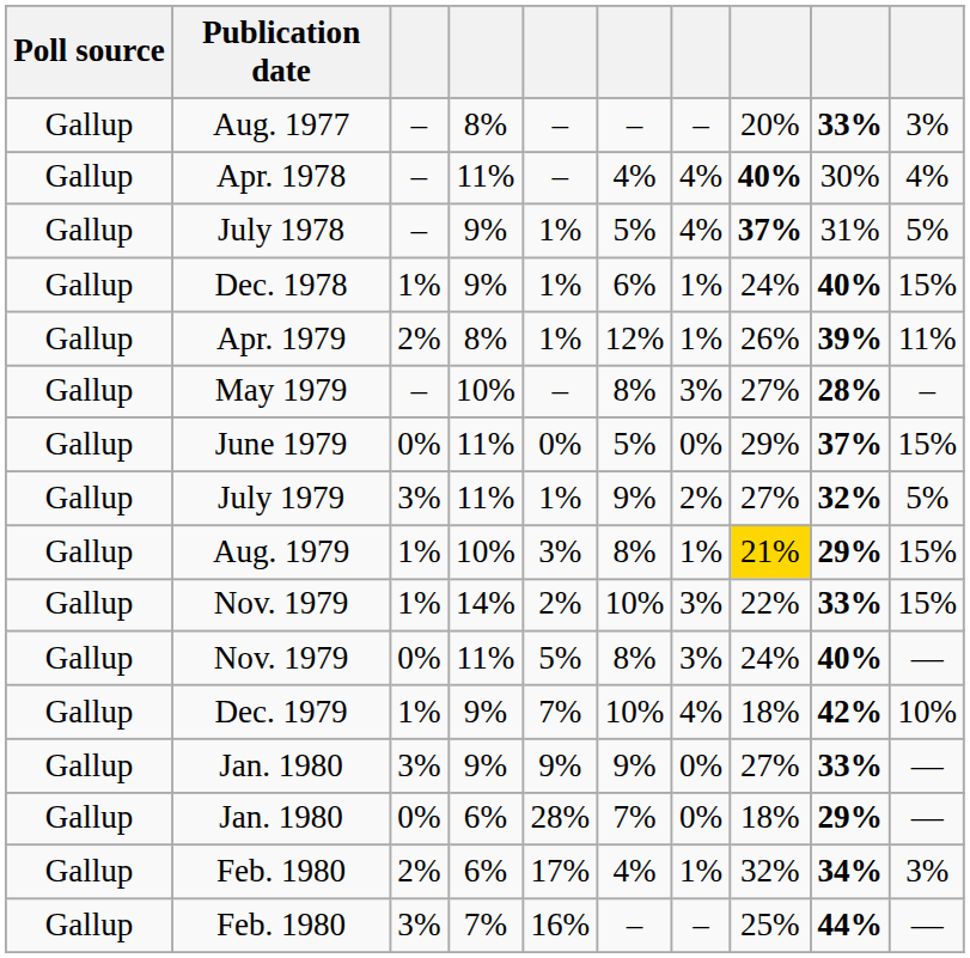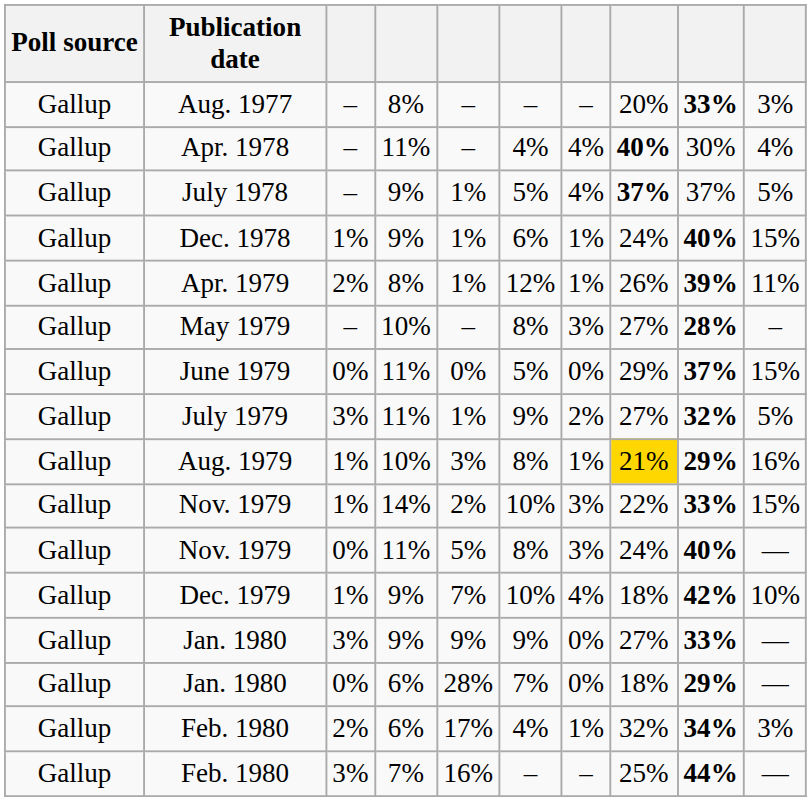 <table class="wikitable" style="font-size:90%;text-align:center;">
 <tr>
 <th>Poll source</th>
 <th style="width:90px;">Publication date</th>
 <th></th>
 <th></th>
 <th></th>
 <th></th>
 <th></th>
 <th></th>
 <th></th>
 <th></th>
 </tr>
 <tr>
 <td>Gallup</td>
 <td>Aug. 1977</td>
 <td>–</td>
 <td>8%</td>
 <td>–</td>
 <td>–</td>
 <td>–</td>
 <td>20%</td>
 <td><strong>33%</strong></td>
 <td>3%</td>
 </tr>
 <tr>
 <td>Gallup</td>
 <td>Apr. 1978</td>
 <td>–</td>
 <td>11%</td>
 <td>–</td>
 <td>4%</td>
 <td>4%</td>
 <td><strong>40%</strong></td>
 <td>30%</td>
 <td>4%</td>
 </tr>
 <tr>
 <td>Gallup</td>
 <td>July 1978</td>
 <td>–</td>
 <td>9%</td>
 <td>1%</td>
 <td>5%</td>
 <td>4%</td>
 <td><strong>37%</strong></td>
-<td>31%</td>
+<td>37%</td>
 <td>5%</td>
 </tr>
 <tr>
 <td>Gallup</td>
 <td>Dec. 1978</td>
 <td>1%</td>
 <td>9%</td>
 <td>1%</td>
 <td>6%</td>
 <td>1%</td>
 <td>24%</td>
 <td><strong>40%</strong></td>
 <td>15%</td>
 </tr>
 <tr>
 <td>Gallup</td>
 <td>Apr. 1979</td>
 <td>2%</td>
 <td>8%</td>
 <td>1%</td>
 <td>12%</td>
 <td>1%</td>
 <td>26%</td>
 <td><strong>39%</strong></td>
 <td>11%</td>
 </tr>
 <tr>
 <td>Gallup</td>
 <td>May 1979</td>
 <td>–</td>
 <td>10%</td>
 <td>–</td>
 <td>8%</td>
 <td>3%</td>
 <td>27%</td>
 <td><strong>28%</strong></td>
 <td>–</td>
 </tr>
 <tr>
 <td>Gallup</td>
 <td>June 1979</td>
 <td>0%</td>
 <td>11%</td>
 <td>0%</td>
 <td>5%</td>
 <td>0%</td>
 <td>29%</td>
 <td><strong>37%</strong></td>
 <td>15%</td>
 </tr>
 <tr>
 <td>Gallup</td>
 <td>July 1979</td>
 <td>3%</td>
 <td>11%</td>
 <td>1%</td>
 <td>9%</td>
 <td>2%</td>
 <td>27%</td>
 <td><strong>32%</strong></td>
 <td>5%</td>
 </tr>
 <tr>
 <td>Gallup</td>
 <td>Aug. 1979</td>
 <td>1%</td>
 <td>10%</td>
 <td>3%</td>
 <td>8%</td>
 <td>1%</td>
 <td style="background: gold;">21%</td>
 <td><strong>29%</strong></td>
-<td>15%</td>
+<td>16%</td>
 </tr>
 <tr>
 <td>Gallup</td>
 <td>Nov. 1979</td>
 <td>1%</td>
 <td>14%</td>
 <td>2%</td>
 <td>10%</td>
 <td>3%</td>
 <td>22%</td>
 <td><strong>33%</strong></td>
 <td>15%</td>
 </tr>
 <tr>
 <td>Gallup</td>
 <td>Nov. 1979</td>
 <td>0%</td>
 <td>11%</td>
 <td>5%</td>
 <td>8%</td>
 <td>3%</td>
 <td>24%</td>
 <td><strong>40%</strong></td>
 <td>—</td>
 </tr>
 <tr>
 <td>Gallup</td>
 <td>Dec. 1979</td>
 <td>1%</td>
 <td>9%</td>
 <td>7%</td>
 <td>10%</td>
 <td>4%</td>
 <td>18%</td>
 <td><strong>42%</strong></td>
 <td>10%</td>
 </tr>
 <tr>
 <td>Gallup</td>
 <td>Jan. 1980</td>
 <td>3%</td>
 <td>9%</td>
 <td>9%</td>
 <td>9%</td>
 <td>0%</td>
 <td>27%</td>
 <td><strong>33%</strong></td>
 <td>—</td>
 </tr>
 <tr>
 <td>Gallup</td>
 <td>Jan. 1980</td>
 <td>0%</td>
 <td>6%</td>
 <td>28%</td>
 <td>7%</td>
 <td>0%</td>
 <td>18%</td>
 <td><strong>29%</strong></td>
 <td>—</td>
 </tr>
 <tr>
 <td>Gallup</td>
 <td>Feb. 1980</td>
 <td>2%</td>
 <td>6%</td>
 <td>17%</td>
 <td>4%</td>
 <td>1%</td>
 <td>32%</td>
 <td><strong>34%</strong></td>
 <td>3%</td>
 </tr>
 <tr>
 <td>Gallup</td>
 <td>Feb. 1980</td>
 <td>3%</td>
 <td>7%</td>
 <td>16%</td>
 <td>–</td>
 <td>–</td>
 <td>25%</td>
 <td><strong>44%</strong></td>
 <td>—</td>
 </tr>
 <tr>
 </tr>
 </table>
